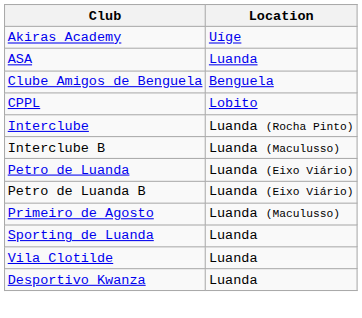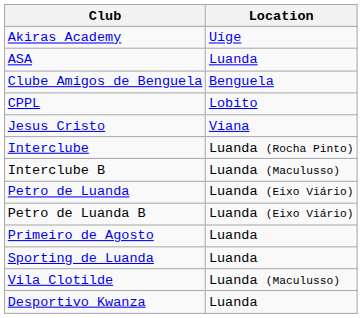 <table class="wikitable sortable">
 <tr>
 <th>Club</th>
 <th>Location</th>
 </tr>
 <tr>
 <td><a href='#'>Akiras Academy</a></td>
 <td><a href='#'>Uíge</a></td>
 </tr>
 <tr>
 <td><a href='#'>ASA</a></td>
 <td><a href='#'>Luanda</a></td>
 </tr>
 <tr>
 <td><a href='#'>Clube Amigos de Benguela</a></td>
 <td><a href='#'>Benguela</a></td>
 </tr>
 <tr>
 <td><a href='#'>CPPL</a></td>
 <td><a href='#'>Lobito</a></td>
 </tr>
 <tr>
+<td><a href='#'>Jesus Cristo</a></td>
+<td><a href='#'>Viana</a></td>
+</tr>
+<tr>
 <td><a href='#'>Interclube</a></td>
 <td>Luanda <small>(Rocha Pinto)</small></td>
 </tr>
 <tr>
 <td>Interclube B</td>
 <td>Luanda <small>(Maculusso)</small></td>
 </tr>
 <tr>
 <td><a href='#'>Petro de Luanda</a></td>
 <td>Luanda <small>(Eixo Viário)</small></td>
 </tr>
 <tr>
 <td>Petro de Luanda B</td>
 <td>Luanda <small>(Eixo Viário)</small></td>
 </tr>
 <tr>
 <td><a href='#'>Primeiro de Agosto</a></td>
-<td>Luanda <small>(Maculusso)</small></td>
+<td>Luanda</td>
 </tr>
 <tr>
 <td><a href='#'>Sporting de Luanda</a></td>
 <td>Luanda</td>
 </tr>
 <tr>
 <td><a href='#'>Vila Clotilde</a></td>
-<td>Luanda</td>
+<td>Luanda <small>(Maculusso)</small></td>
 </tr>
 <tr>
 <td><a href='#'>Desportivo Kwanza</a></td>
 <td>Luanda</td>
 </tr>
 </table>
